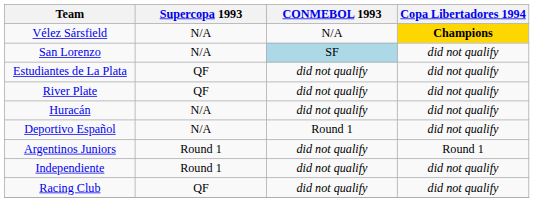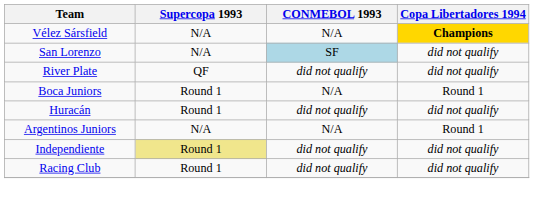 <table class="wikitable">
 <tr>
 <th width= 25%>Team</th>
 <th width= 25%><a href='#'>Supercopa</a> 1993</th>
 <th width= 25%><a href='#'>CONMEBOL</a> 1993</th>
 <th width= 25%><a href='#'>Copa Libertadores 1994</a></th>
 </tr>
 <tr align="center">
 <td><a href='#'>Vélez Sársfield</a></td>
 <td>N/A</td>
 <td>N/A</td>
 <td bgcolor = "gold"><strong>Champions</strong></td>
 </tr>
 <tr align="center">
 <td><a href='#'>San Lorenzo</a></td>
 <td>N/A</td>
 <td bgcolor="lightblue">SF</td>
 <td><em>did not qualify</em></td>
 </tr>
 <tr align="center">
-<td><a href='#'>Estudiantes de La Plata</a></td>
-<td>QF</td>
-<td><em>did not qualify</em></td>
-<td><em>did not qualify</em></td>
-</tr>
-<tr align="center">
 <td><a href='#'>River Plate</a></td>
 <td>QF</td>
 <td><em>did not qualify</em></td>
 <td><em>did not qualify</em></td>
 </tr>
 <tr align="center">
-<td><a href='#'>Huracán</a></td>
+<td><a href='#'>Boca Juniors</a></td>
+<td>Round 1</td>
 <td>N/A</td>
-<td><em>did not qualify</em></td>
-<td><em>did not qualify</em></td>
-</tr>
-<tr align="center">
-<td><a href='#'>Deportivo Español</a></td>
-<td>N/A</td>
-<td>Round 1</td>
-<td><em>did not qualify</em></td>
-</tr>
-<tr align="center">
-<td><a href='#'>Argentinos Juniors</a></td>
-<td>Round 1</td>
-<td><em>did not qualify</em></td>
 <td>Round 1</td>
 </tr>
 <tr align="center">
-<td><a href='#'>Independiente</a></td>
+<td><a href='#'>Huracán</a></td>
 <td>Round 1</td>
 <td><em>did not qualify</em></td>
 <td><em>did not qualify</em></td>
 </tr>
 <tr align="center">
+<td><a href='#'>Argentinos Juniors</a></td>
+<td>N/A</td>
+<td>N/A</td>
+<td>Round 1</td>
+</tr>
+<tr align="center">
+<td><a href='#'>Independiente</a></td>
+<td style="background: khaki;">Round 1</td>
+<td><em>did not qualify</em></td>
+<td><em>did not qualify</em></td>
+</tr>
+<tr align="center">
 <td><a href='#'>Racing Club</a></td>
-<td>QF</td>
+<td>Round 1</td>
 <td><em>did not qualify</em></td>
 <td><em>did not qualify</em></td>
 </tr>
 <tr>
 </tr>
 </table>
